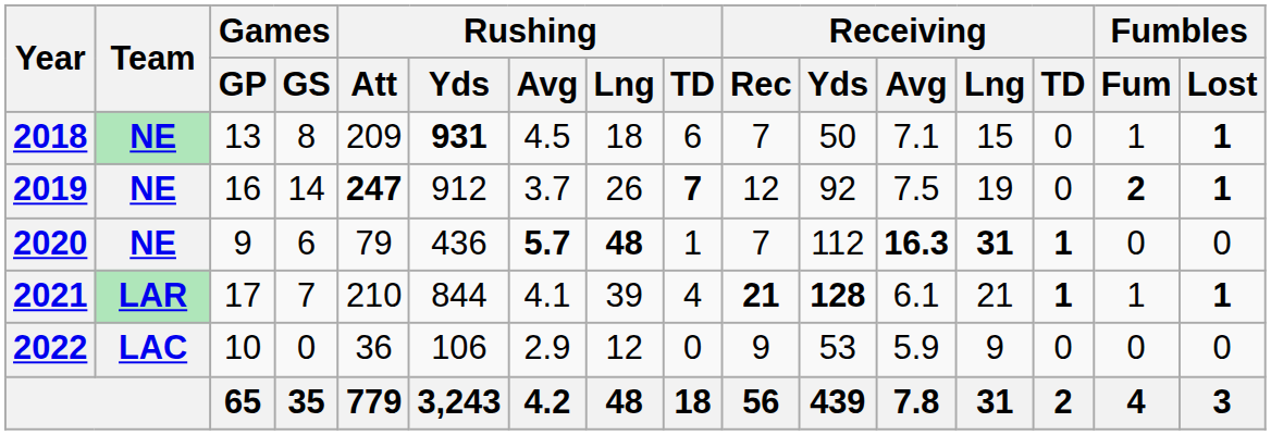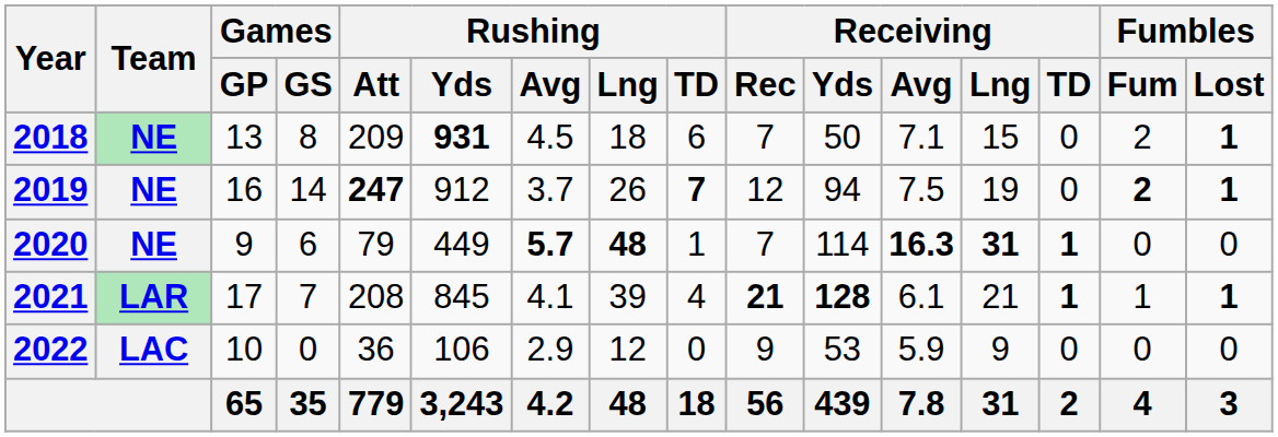 <table class="wikitable" style="text-align:center;">
 <tr>
 <th rowspan="2">Year</th>
 <th rowspan="2">Team</th>
 <th colspan="2">Games</th>
 <th colspan="5">Rushing</th>
 <th colspan="5">Receiving</th>
 <th colspan="2">Fumbles</th>
 </tr>
 <tr>
 <th>GP</th>
 <th>GS</th>
 <th>Att</th>
 <th>Yds</th>
 <th>Avg</th>
 <th>Lng</th>
 <th>TD</th>
 <th>Rec</th>
 <th>Yds</th>
 <th>Avg</th>
 <th>Lng</th>
 <th>TD</th>
 <th>Fum</th>
 <th>Lost</th>
 </tr>
 <tr>
 <th><a href='#'>2018</a></th>
 <th style="background:#afe6ba; width:3em;"><a href='#'>NE</a></th>
 <td>13</td>
 <td>8</td>
 <td>209</td>
 <td><strong>931</strong></td>
 <td>4.5</td>
 <td>18</td>
 <td>6</td>
 <td>7</td>
 <td>50</td>
 <td>7.1</td>
 <td>15</td>
 <td>0</td>
-<td>1</td>
+<td>2</td>
 <td><strong>1</strong></td>
 </tr>
 <tr>
 <th><a href='#'>2019</a></th>
 <th><a href='#'>NE</a></th>
 <td>16</td>
 <td>14</td>
 <td><strong>247</strong></td>
 <td>912</td>
 <td>3.7</td>
 <td>26</td>
 <td><strong>7</strong></td>
 <td>12</td>
-<td>92</td>
+<td>94</td>
 <td>7.5</td>
 <td>19</td>
 <td>0</td>
 <td><strong>2</strong></td>
 <td><strong>1</strong></td>
 </tr>
 <tr>
 <th><a href='#'>2020</a></th>
 <th><a href='#'>NE</a></th>
 <td>9</td>
 <td>6</td>
 <td>79</td>
-<td>436</td>
+<td>449</td>
 <td><strong>5.7</strong></td>
 <td><strong>48</strong></td>
 <td>1</td>
 <td>7</td>
-<td>112</td>
+<td>114</td>
 <td><strong>16.3</strong></td>
 <td><strong>31</strong></td>
 <td><strong>1</strong></td>
 <td>0</td>
 <td>0</td>
 </tr>
 <tr>
 <th><a href='#'>2021</a></th>
 <th style="background:#afe6ba; width:3em;"><a href='#'>LAR</a></th>
 <td>17</td>
 <td>7</td>
-<td>210</td>
-<td>844</td>
+<td>208</td>
+<td>845</td>
 <td>4.1</td>
 <td>39</td>
 <td>4</td>
 <td><strong>21</strong></td>
 <td><strong>128</strong></td>
 <td>6.1</td>
 <td>21</td>
 <td><strong>1</strong></td>
 <td>1</td>
 <td><strong>1</strong></td>
 </tr>
 <tr>
 <th><a href='#'>2022</a></th>
 <th><a href='#'>LAC</a></th>
 <td>10</td>
 <td>0</td>
 <td>36</td>
 <td>106</td>
 <td>2.9</td>
 <td>12</td>
 <td>0</td>
 <td>9</td>
 <td>53</td>
 <td>5.9</td>
 <td>9</td>
 <td>0</td>
 <td>0</td>
 <td>0</td>
 </tr>
 <tr>
 <th colspan="2"></th>
 <th>65</th>
 <th>35</th>
 <th>779</th>
 <th>3,243</th>
 <th>4.2</th>
 <th>48</th>
 <th>18</th>
 <th>56</th>
 <th>439</th>
 <th>7.8</th>
 <th>31</th>
 <th>2</th>
 <th>4</th>
 <th>3</th>
 </tr>
 </table>
